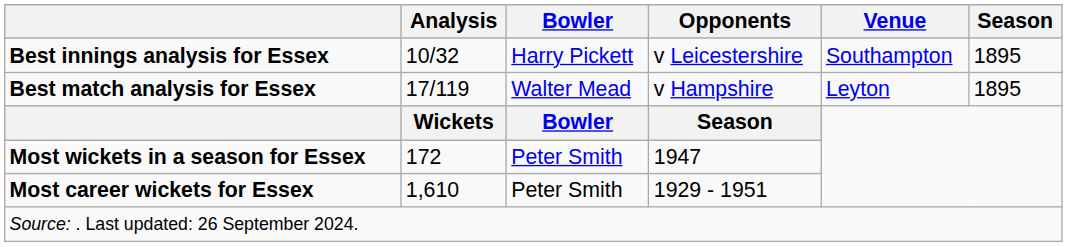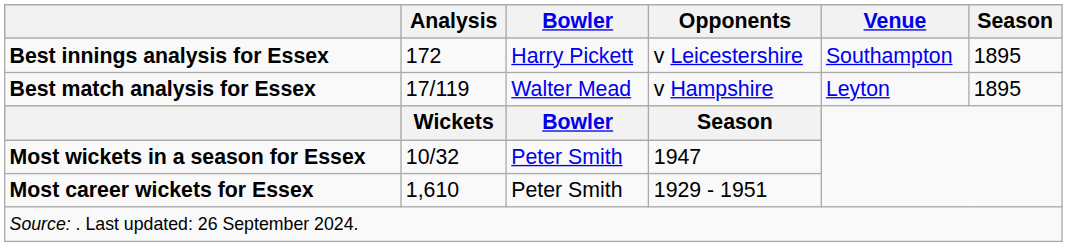 <table class="wikitable" width=90%>
 <tr bgcolor=#bdb76b>
 <th></th>
 <th>Analysis</th>
 <th><a href='#'>Bowler</a></th>
 <th>Opponents</th>
 <th><a href='#'>Venue</a></th>
 <th>Season</th>
 </tr>
 <tr>
 <td><strong>Best innings analysis for Essex</strong></td>
-<td>10/32</td>
+<td>172</td>
 <td> <a href='#'>Harry Pickett</a></td>
 <td>v <a href='#'>Leicestershire</a></td>
 <td><a href='#'>Southampton</a></td>
 <td>1895</td>
 </tr>
 <tr>
 <td><strong>Best match analysis for Essex</strong></td>
 <td>17/119</td>
 <td> <a href='#'>Walter Mead</a></td>
 <td>v <a href='#'>Hampshire</a></td>
 <td><a href='#'>Leyton</a></td>
 <td>1895</td>
 </tr>
 <tr bgcolor=#bdb76b>
 <th></th>
 <th>Wickets</th>
 <th><a href='#'>Bowler</a></th>
 <th>Season</th>
 </tr>
 <tr>
 <td><strong>Most wickets in a season for Essex</strong></td>
-<td>172</td>
+<td>10/32</td>
 <td> <a href='#'>Peter Smith</a></td>
 <td>1947</td>
 </tr>
 <tr>
 <td><strong>Most career wickets for Essex</strong></td>
 <td>1,610</td>
 <td> Peter Smith</td>
 <td>1929 - 1951</td>
 </tr>
 <tr>
 <td colspan=6><small><em>Source: </em>. Last updated: 26 September 2024.</small></td>
 </tr>
 </table>
